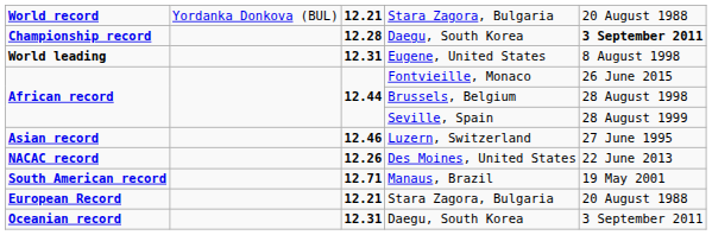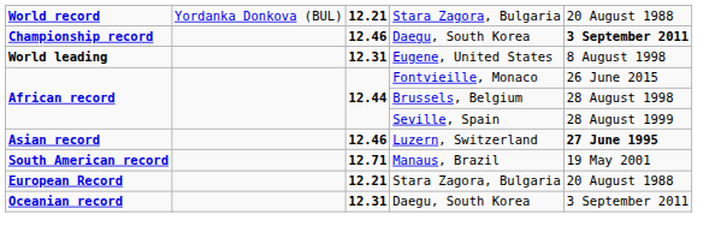 <table class="wikitable">
 <tr>
 <td><strong><a href='#'>World record</a></strong></td>
 <td> <a href='#'>Yordanka Donkova</a> (BUL)</td>
 <td><strong>12.21</strong></td>
 <td><a href='#'>Stara Zagora</a>, Bulgaria</td>
 <td>20 August 1988</td>
 </tr>
 <tr>
 <td><strong><a href='#'>Championship record</a></strong></td>
 <td></td>
-<td><strong>12.28</strong></td>
+<td><strong>12.46</strong></td>
 <td><a href='#'>Daegu</a>, South Korea</td>
 <td><strong>3 September 2011</strong></td>
 </tr>
 <tr>
 <td><strong>World leading</strong></td>
 <td></td>
 <td><strong>12.31</strong></td>
 <td><a href='#'>Eugene</a>, United States</td>
 <td>8 August 1998</td>
 </tr>
 <tr>
 <td rowspan=3><strong><a href='#'>African record</a></strong></td>
 <td rowspan=3></td>
 <td rowspan=3><strong>12.44</strong></td>
 <td><a href='#'>Fontvieille</a>, Monaco</td>
 <td>26 June 2015</td>
 </tr>
 <tr>
 <td><a href='#'>Brussels</a>, Belgium</td>
 <td>28 August 1998</td>
 </tr>
 <tr>
 <td><a href='#'>Seville</a>, Spain</td>
 <td>28 August 1999</td>
 </tr>
 <tr>
 <td><strong><a href='#'>Asian record</a></strong></td>
 <td></td>
 <td><strong>12.46</strong></td>
 <td><a href='#'>Luzern</a>, Switzerland</td>
-<td>27 June 1995</td>
-</tr>
-<tr>
-<td><strong><a href='#'>NACAC record</a></strong></td>
-<td></td>
-<td><strong>12.26</strong></td>
-<td><a href='#'>Des Moines</a>, United States</td>
-<td>22 June 2013</td>
+<td><strong>27 June 1995</strong></td>
 </tr>
 <tr>
 <td><strong><a href='#'>South American record</a></strong></td>
 <td></td>
 <td><strong>12.71</strong></td>
 <td><a href='#'>Manaus</a>, Brazil</td>
 <td>19 May 2001</td>
 </tr>
 <tr>
 <td><strong><a href='#'>European Record</a></strong></td>
 <td></td>
 <td><strong>12.21</strong></td>
 <td>Stara Zagora, Bulgaria</td>
 <td>20 August 1988</td>
 </tr>
 <tr>
 <td><strong><a href='#'>Oceanian record</a></strong></td>
 <td></td>
 <td><strong>12.31</strong></td>
 <td>Daegu, South Korea</td>
 <td>3 September 2011</td>
 </tr>
 </table>
